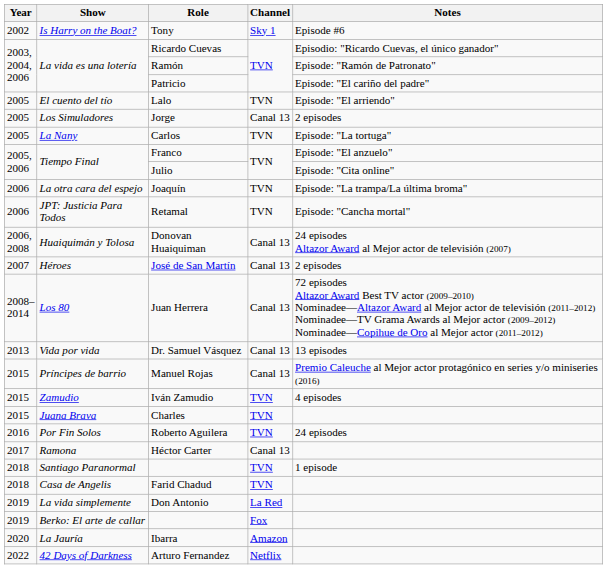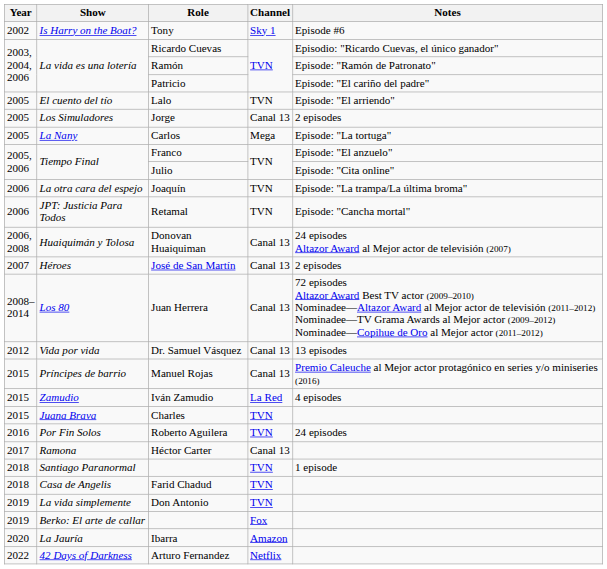 <table class="wikitable sortable">
 <tr>
 <th>Year</th>
 <th>Show</th>
 <th>Role</th>
 <th>Channel</th>
 <th class="unsortable">Notes</th>
 </tr>
 <tr>
 <td>2002</td>
 <td><em><a href='#'>Is Harry on the Boat?</a></em></td>
 <td>Tony</td>
 <td><a href='#'>Sky 1</a></td>
 <td>Episode #6</td>
 </tr>
 <tr>
 <td rowspan="3">2003,<br> 2004,<br> 2006</td>
 <td rowspan="3"><em>La vida es una lotería</em></td>
 <td>Ricardo Cuevas</td>
 <td rowspan="3"><a href='#'>TVN</a></td>
 <td>Episodio: "Ricardo Cuevas, el único ganador"</td>
 </tr>
 <tr>
 <td>Ramón</td>
 <td>Episode: "Ramón de Patronato"</td>
 </tr>
 <tr>
 <td>Patricio</td>
 <td>Episode: "El cariño del padre"</td>
 </tr>
 <tr>
 <td>2005</td>
 <td><em>El cuento del tío</em></td>
 <td>Lalo</td>
 <td>TVN</td>
 <td>Episode: "El arriendo"</td>
 </tr>
 <tr>
 <td>2005</td>
 <td><em>Los Simuladores</em></td>
 <td>Jorge</td>
 <td>Canal 13</td>
 <td>2 episodes</td>
 </tr>
 <tr>
 <td>2005</td>
 <td><em><a href='#'>La Nany</a></em></td>
 <td>Carlos</td>
-<td>TVN</td>
+<td>Mega</td>
 <td>Episode: "La tortuga"</td>
 </tr>
 <tr>
 <td rowspan="2">2005,<br>2006</td>
 <td rowspan="2"><em>Tiempo Final</em></td>
 <td>Franco</td>
 <td rowspan="2">TVN</td>
 <td>Episode: "El anzuelo"</td>
 </tr>
 <tr>
 <td>Julio</td>
 <td>Episode: "Cita online"</td>
 </tr>
 <tr>
 <td>2006</td>
 <td><em>La otra cara del espejo</em></td>
 <td>Joaquín</td>
 <td>TVN</td>
 <td>Episode: "La trampa/La última broma"</td>
 </tr>
 <tr>
 <td>2006</td>
 <td><em>JPT: Justicia Para Todos</em></td>
 <td>Retamal</td>
 <td>TVN</td>
 <td>Episode: "Cancha mortal"</td>
 </tr>
 <tr>
 <td>2006,<br>2008</td>
 <td><em>Huaiquimán y Tolosa</em></td>
 <td>Donovan Huaiquiman</td>
 <td>Canal 13</td>
 <td>24 episodes <br><a href='#'>Altazor Award</a> al Mejor actor de televisión <small>(2007)</small></td>
 </tr>
 <tr>
 <td>2007</td>
 <td><em>Héroes</em></td>
 <td><a href='#'>José de San Martín</a></td>
 <td>Canal 13</td>
 <td>2 episodes</td>
 </tr>
 <tr>
 <td>2008–<br>2014</td>
 <td><em><a href='#'>Los 80</a></em></td>
 <td>Juan Herrera</td>
 <td>Canal 13</td>
 <td>72 episodes <br><a href='#'>Altazor Award</a> Best TV actor <small>(2009–2010)</small> <br> Nominadee—<a href='#'>Altazor Award</a> al Mejor actor de televisión <small>(2011–2012)</small> <br> Nominadee—TV Grama Awards al Mejor actor <small>(2009–2012)</small><br> Nominadee—<a href='#'>Copihue de Oro</a> al Mejor actor <small>(2011–2012)</small></td>
 </tr>
 <tr>
-<td>2013</td>
+<td>2012</td>
 <td><em>Vida por vida</em></td>
 <td>Dr. Samuel Vásquez</td>
 <td>Canal 13</td>
 <td>13 episodes</td>
 </tr>
 <tr>
 <td>2015</td>
 <td><em>Príncipes de barrio</em></td>
 <td>Manuel Rojas</td>
 <td>Canal 13</td>
 <td><a href='#'>Premio Caleuche</a> al Mejor actor protagónico en series y/o miniseries <small>(2016)</small></td>
 </tr>
 <tr>
 <td>2015</td>
 <td><em><a href='#'>Zamudio</a></em></td>
 <td>Iván Zamudio</td>
-<td><a href='#'>TVN</a></td>
+<td><a href='#'>La Red</a></td>
 <td>4 episodes</td>
 </tr>
 <tr>
 <td>2015</td>
 <td><em><a href='#'>Juana Brava</a></em></td>
 <td>Charles</td>
 <td><a href='#'>TVN</a></td>
 <td></td>
 </tr>
 <tr>
 <td>2016</td>
 <td><em>Por Fin Solos</em></td>
 <td>Roberto Aguilera</td>
 <td><a href='#'>TVN</a></td>
 <td>24 episodes</td>
 </tr>
 <tr>
 <td>2017</td>
 <td><em>Ramona</em></td>
 <td>Héctor Carter</td>
 <td>Canal 13</td>
 <td></td>
 </tr>
 <tr>
 <td>2018</td>
 <td><em>Santiago Paranormal</em></td>
 <td></td>
 <td><a href='#'>TVN</a></td>
 <td>1 episode</td>
 </tr>
 <tr>
 <td>2018</td>
 <td><em>Casa de Angelis</em></td>
 <td>Farid Chadud</td>
 <td><a href='#'>TVN</a></td>
 <td></td>
 </tr>
 <tr>
 <td>2019</td>
 <td><em>La vida simplemente</em></td>
 <td>Don Antonio</td>
-<td><a href='#'>La Red</a></td>
+<td><a href='#'>TVN</a></td>
 <td></td>
 </tr>
 <tr>
 <td>2019</td>
 <td><em>Berko: El arte de callar</em></td>
 <td></td>
 <td><a href='#'>Fox</a></td>
 <td></td>
 </tr>
 <tr>
 <td>2020</td>
 <td><em>La Jauría</em></td>
 <td>Ibarra</td>
 <td><a href='#'>Amazon</a></td>
 <td></td>
 </tr>
 <tr>
 <td>2022</td>
 <td><em><a href='#'>42 Days of Darkness</a></td>
 <td>Arturo Fernandez</td>
 <td><a href='#'>Netflix</a></td>
 </tr>
 </table>
